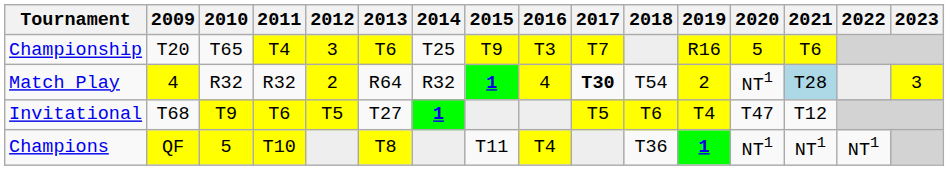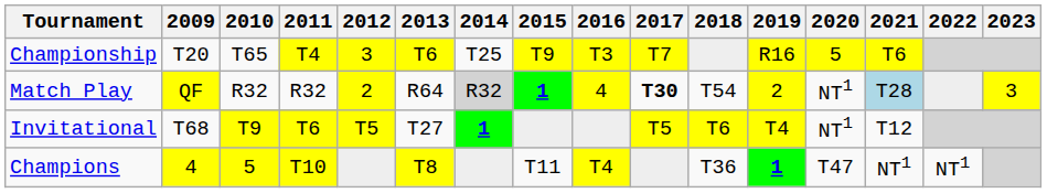 <table class="wikitable" style="text-align:center;">
 <tr>
 <th align="left">Tournament</th>
 <th>2009</th>
 <th>2010</th>
 <th>2011</th>
 <th>2012</th>
 <th>2013</th>
 <th>2014</th>
 <th>2015</th>
 <th>2016</th>
 <th>2017</th>
 <th>2018</th>
 <th>2019</th>
 <th>2020</th>
 <th>2021</th>
 <th>2022</th>
 <th>2023</th>
 </tr>
 <tr>
 <td align="left"><a href='#'>Championship</a></td>
 <td>T20</td>
 <td>T65</td>
 <td style="background:yellow;">T4</td>
 <td style="background:yellow;">3</td>
 <td style="background:yellow;">T6</td>
 <td>T25</td>
 <td style="background:yellow;">T9</td>
 <td style="background:yellow;">T3</td>
 <td style="background:yellow;">T7</td>
 <td style="background:#eeeeee;"></td>
 <td style="background:yellow;">R16</td>
 <td style="background:yellow;">5</td>
 <td style="background:yellow;">T6</td>
 <td colspan=2 style="background:#D3D3D3;"></td>
 </tr>
 <tr>
 <td align="left"><a href='#'>Match Play</a></td>
-<td style="background:yellow;">4</td>
+<td style="background:yellow;">QF</td>
 <td>R32</td>
 <td>R32</td>
 <td style="background:yellow;">2</td>
 <td>R64</td>
-<td>R32</td>
+<td style="background: lightgrey;">R32</td>
 <td style="background:lime;"><a href='#'><strong>1</strong></a></td>
 <td style="background:yellow;">4</td>
 <td><strong>T30</strong></td>
 <td>T54</td>
 <td style="background:yellow;">2</td>
 <td>NT<sup>1</sup></td>
 <td style="background: lightblue;">T28</td>
 <td style="background:#eeeeee;"></td>
 <td style="background:yellow;">3</td>
 </tr>
 <tr>
 <td align="left"><a href='#'>Invitational</a></td>
 <td>T68</td>
 <td style="background:yellow;">T9</td>
 <td style="background:yellow;">T6</td>
 <td style="background:yellow;">T5</td>
 <td>T27</td>
 <td style="background:lime;"><a href='#'><strong>1</strong></a></td>
 <td style="background:#eeeeee;"></td>
 <td style="background:#eeeeee;"></td>
 <td style="background:yellow;">T5</td>
 <td style="background:yellow;">T6</td>
 <td style="background:yellow;">T4</td>
-<td>T47</td>
+<td>NT<sup>1</sup></td>
 <td>T12</td>
 <td colspan=2 style="background:#D3D3D3;"></td>
 </tr>
 <tr>
 <td align="left"><a href='#'>Champions</a></td>
-<td style="background:yellow;">QF</td>
+<td style="background:yellow;">4</td>
 <td style="background:yellow;">5</td>
 <td style="background:yellow;">T10</td>
 <td style="background:#eeeeee;"></td>
 <td style="background:yellow;">T8</td>
 <td style="background:#eeeeee;"></td>
 <td>T11</td>
 <td style="background:yellow;">T4</td>
 <td style="background:#eeeeee;"></td>
 <td>T36</td>
 <td style="background:lime;"><strong><a href='#'>1</a></strong></td>
-<td>NT<sup>1</sup></td>
+<td>T47</td>
 <td>NT<sup>1</sup></td>
 <td>NT<sup>1</sup></td>
 <td colspan=1 style="background:#D3D3D3;"></td>
 </tr>
 </table>
